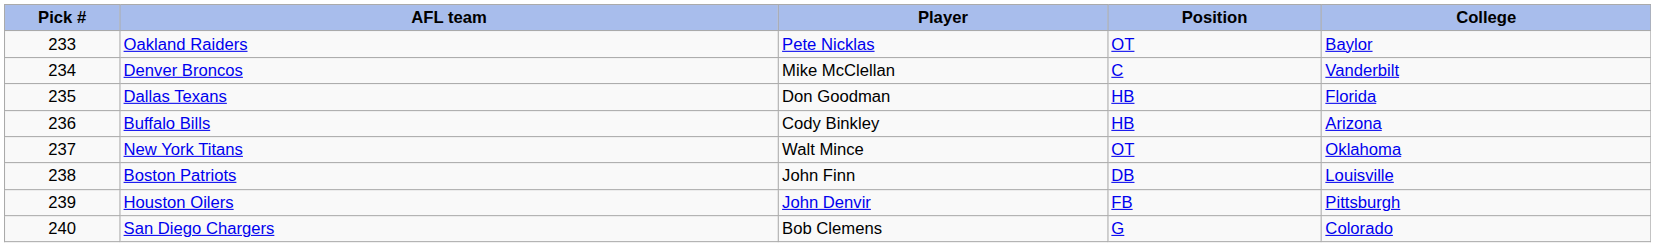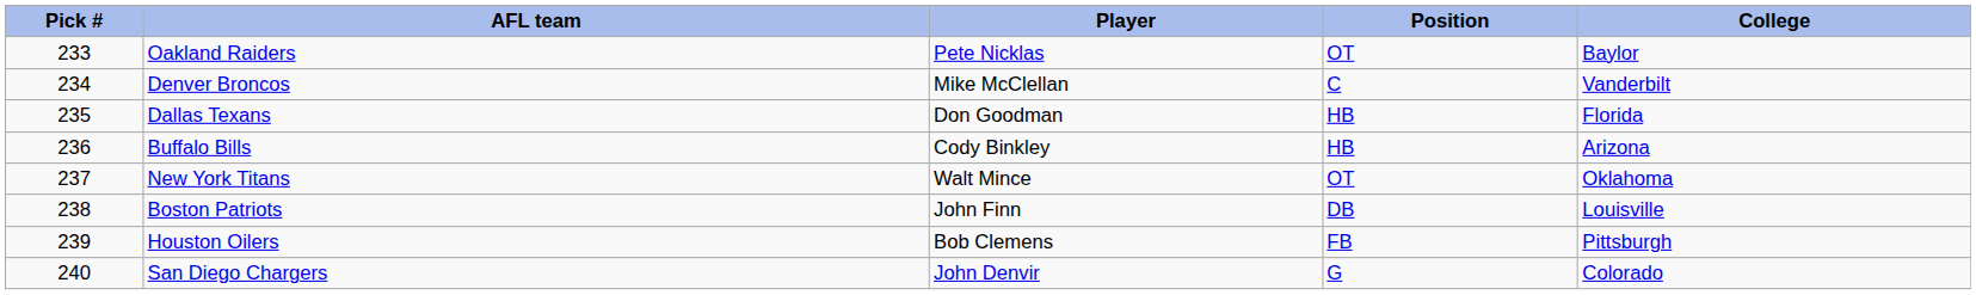 <table class="wikitable sortable sortable" style="width: 100%">
 <tr>
 <th style="background:#A8BDEC;" width=7%>Pick #</th>
 <th width=40% style="background:#A8BDEC;">AFL team</th>
 <th width=20% style="background:#A8BDEC;">Player</th>
 <th width=13% style="background:#A8BDEC;">Position</th>
 <th style="background:#A8BDEC;">College</th>
 </tr>
 <tr>
 <td align="center">233</td>
 <td><a href='#'>Oakland Raiders</a></td>
 <td><a href='#'>Pete Nicklas</a></td>
 <td><a href='#'>OT</a></td>
 <td><a href='#'>Baylor</a></td>
 </tr>
 <tr>
 <td align="center">234</td>
 <td><a href='#'>Denver Broncos</a></td>
 <td>Mike McClellan</td>
 <td><a href='#'>C</a></td>
 <td><a href='#'>Vanderbilt</a></td>
 </tr>
 <tr>
 <td align="center">235</td>
 <td><a href='#'>Dallas Texans</a></td>
 <td>Don Goodman</td>
 <td><a href='#'>HB</a></td>
 <td><a href='#'>Florida</a></td>
 </tr>
 <tr>
 <td align="center">236</td>
 <td><a href='#'>Buffalo Bills</a></td>
 <td>Cody Binkley</td>
 <td><a href='#'>HB</a></td>
 <td><a href='#'>Arizona</a></td>
 </tr>
 <tr>
 <td align="center">237</td>
 <td><a href='#'>New York Titans</a></td>
 <td>Walt Mince</td>
 <td><a href='#'>OT</a></td>
 <td><a href='#'>Oklahoma</a></td>
 </tr>
 <tr>
 <td align="center">238</td>
 <td><a href='#'>Boston Patriots</a></td>
 <td>John Finn</td>
 <td><a href='#'>DB</a></td>
 <td><a href='#'>Louisville</a></td>
 </tr>
 <tr>
 <td align="center">239</td>
 <td><a href='#'>Houston Oilers</a></td>
-<td><a href='#'>John Denvir</a></td>
+<td>Bob Clemens</td>
 <td><a href='#'>FB</a></td>
 <td><a href='#'>Pittsburgh</a></td>
 </tr>
 <tr>
 <td align="center">240</td>
 <td><a href='#'>San Diego Chargers</a></td>
-<td>Bob Clemens</td>
+<td><a href='#'>John Denvir</a></td>
 <td><a href='#'>G</a></td>
 <td><a href='#'>Colorado</a></td>
 </tr>
 </table>
